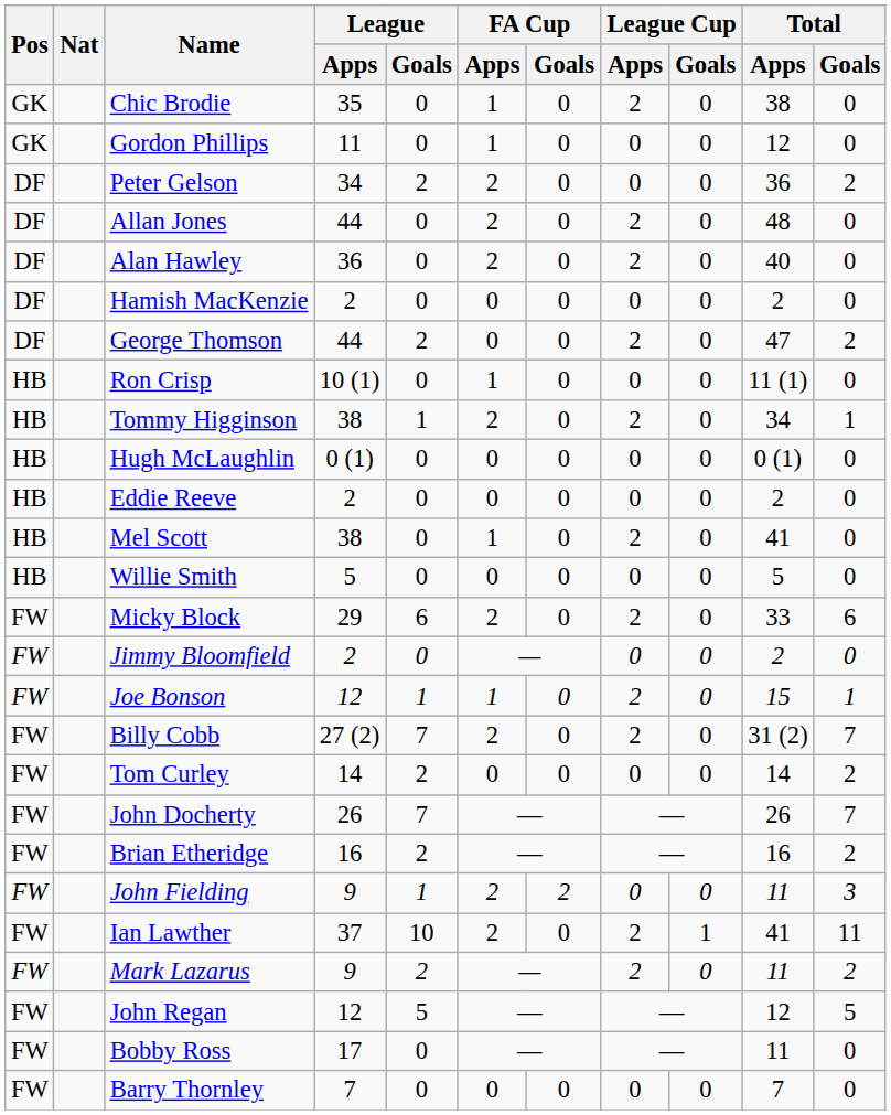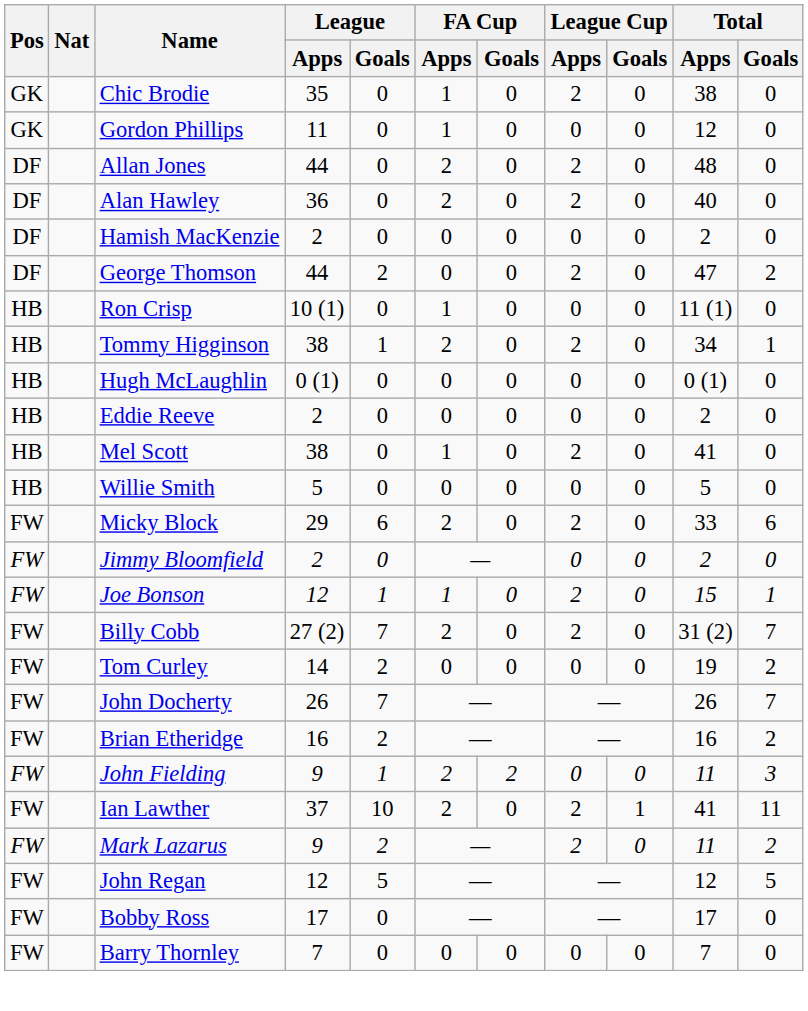 <table class="wikitable" style="text-align:center">
 <tr>
 <th rowspan="2">Pos</th>
 <th rowspan="2">Nat</th>
 <th rowspan="2">Name</th>
 <th colspan="2" style="width:85px;">League</th>
 <th colspan="2" style="width:85px;">FA Cup</th>
 <th colspan="2">League Cup</th>
 <th colspan="2" style="width:85px;">Total</th>
 </tr>
 <tr>
 <th>Apps</th>
 <th>Goals</th>
 <th>Apps</th>
 <th>Goals</th>
 <th>Apps</th>
 <th>Goals</th>
 <th>Apps</th>
 <th>Goals</th>
 </tr>
 <tr>
 <td>GK</td>
 <td></td>
 <td style="text-align:left;"><a href='#'>Chic Brodie</a></td>
 <td>35</td>
 <td>0</td>
 <td>1</td>
 <td>0</td>
 <td>2</td>
 <td>0</td>
 <td>38</td>
 <td>0</td>
 </tr>
 <tr>
 <td>GK</td>
 <td></td>
 <td style="text-align:left;"><a href='#'>Gordon Phillips</a></td>
 <td>11</td>
 <td>0</td>
 <td>1</td>
 <td>0</td>
 <td>0</td>
 <td>0</td>
 <td>12</td>
 <td>0</td>
-</tr>
-<tr>
-<td>DF</td>
-<td></td>
-<td style="text-align:left;"><a href='#'>Peter Gelson</a></td>
-<td>34</td>
-<td>2</td>
-<td>2</td>
-<td>0</td>
-<td>0</td>
-<td>0</td>
-<td>36</td>
-<td>2</td>
 </tr>
 <tr>
 <td>DF</td>
 <td></td>
 <td style="text-align:left;"><a href='#'>Allan Jones</a></td>
 <td>44</td>
 <td>0</td>
 <td>2</td>
 <td>0</td>
 <td>2</td>
 <td>0</td>
 <td>48</td>
 <td>0</td>
 </tr>
 <tr>
 <td>DF</td>
 <td></td>
 <td style="text-align:left;"><a href='#'>Alan Hawley</a></td>
 <td>36</td>
 <td>0</td>
 <td>2</td>
 <td>0</td>
 <td>2</td>
 <td>0</td>
 <td>40</td>
 <td>0</td>
 </tr>
 <tr>
 <td>DF</td>
 <td></td>
 <td style="text-align:left;"><a href='#'>Hamish MacKenzie</a></td>
 <td>2</td>
 <td>0</td>
 <td>0</td>
 <td>0</td>
 <td>0</td>
 <td>0</td>
 <td>2</td>
 <td>0</td>
 </tr>
 <tr>
 <td>DF</td>
 <td></td>
 <td style="text-align:left;"><a href='#'>George Thomson</a></td>
 <td>44</td>
 <td>2</td>
 <td>0</td>
 <td>0</td>
 <td>2</td>
 <td>0</td>
 <td>47</td>
 <td>2</td>
 </tr>
 <tr>
 <td>HB</td>
 <td></td>
 <td style="text-align:left;"><a href='#'>Ron Crisp</a></td>
 <td>10 (1)</td>
 <td>0</td>
 <td>1</td>
 <td>0</td>
 <td>0</td>
 <td>0</td>
 <td>11 (1)</td>
 <td>0</td>
 </tr>
 <tr>
 <td>HB</td>
 <td></td>
 <td style="text-align:left;"><a href='#'>Tommy Higginson</a></td>
 <td>38</td>
 <td>1</td>
 <td>2</td>
 <td>0</td>
 <td>2</td>
 <td>0</td>
 <td>34</td>
 <td>1</td>
 </tr>
 <tr>
 <td>HB</td>
 <td></td>
 <td style="text-align:left;"><a href='#'>Hugh McLaughlin</a></td>
 <td>0 (1)</td>
 <td>0</td>
 <td>0</td>
 <td>0</td>
 <td>0</td>
 <td>0</td>
 <td>0 (1)</td>
 <td>0</td>
 </tr>
 <tr>
 <td>HB</td>
 <td></td>
 <td style="text-align:left;"><a href='#'>Eddie Reeve</a></td>
 <td>2</td>
 <td>0</td>
 <td>0</td>
 <td>0</td>
 <td>0</td>
 <td>0</td>
 <td>2</td>
 <td>0</td>
 </tr>
 <tr>
 <td>HB</td>
 <td></td>
 <td style="text-align:left;"><a href='#'>Mel Scott</a></td>
 <td>38</td>
 <td>0</td>
 <td>1</td>
 <td>0</td>
 <td>2</td>
 <td>0</td>
 <td>41</td>
 <td>0</td>
 </tr>
 <tr>
 <td>HB</td>
 <td></td>
 <td style="text-align:left;"><a href='#'>Willie Smith</a></td>
 <td>5</td>
 <td>0</td>
 <td>0</td>
 <td>0</td>
 <td>0</td>
 <td>0</td>
 <td>5</td>
 <td>0</td>
 </tr>
 <tr>
 <td>FW</td>
 <td></td>
 <td style="text-align:left;"><a href='#'>Micky Block</a></td>
 <td>29</td>
 <td>6</td>
 <td>2</td>
 <td>0</td>
 <td>2</td>
 <td>0</td>
 <td>33</td>
 <td>6</td>
 </tr>
 <tr>
 <td><em>FW</em></td>
 <td><em></em></td>
 <td style="text-align:left;"><em><a href='#'>Jimmy Bloomfield</a></em></td>
 <td><em>2</em></td>
 <td><em>0</em></td>
 <td colspan="2"><em>—</em></td>
 <td><em>0</em></td>
 <td><em>0</em></td>
 <td><em>2</em></td>
 <td><em>0</em></td>
 </tr>
 <tr>
 <td><em>FW</em></td>
 <td><em></em></td>
 <td style="text-align:left;"><em><a href='#'>Joe Bonson</a></em></td>
 <td><em>12</em></td>
 <td><em>1</em></td>
 <td><em>1</em></td>
 <td><em>0</em></td>
 <td><em>2</em></td>
 <td><em>0</em></td>
 <td><em>15</em></td>
 <td><em>1</em></td>
 </tr>
 <tr>
 <td>FW</td>
 <td></td>
 <td style="text-align:left;"><a href='#'>Billy Cobb</a></td>
 <td>27 (2)</td>
 <td>7</td>
 <td>2</td>
 <td>0</td>
 <td>2</td>
 <td>0</td>
 <td>31 (2)</td>
 <td>7</td>
 </tr>
 <tr>
 <td>FW</td>
 <td></td>
 <td style="text-align:left;"><a href='#'>Tom Curley</a></td>
 <td>14</td>
 <td>2</td>
 <td>0</td>
 <td>0</td>
 <td>0</td>
 <td>0</td>
-<td>14</td>
+<td>19</td>
 <td>2</td>
 </tr>
 <tr>
 <td>FW</td>
 <td></td>
 <td style="text-align:left;"><a href='#'>John Docherty</a></td>
 <td>26</td>
 <td>7</td>
 <td colspan="2">—</td>
 <td colspan="2">—</td>
 <td>26</td>
 <td>7</td>
 </tr>
 <tr>
 <td>FW</td>
 <td></td>
 <td style="text-align:left;"><a href='#'>Brian Etheridge</a></td>
 <td>16</td>
 <td>2</td>
 <td colspan="2">—</td>
 <td colspan="2">—</td>
 <td>16</td>
 <td>2</td>
 </tr>
 <tr>
 <td><em>FW</em></td>
 <td><em></em></td>
 <td style="text-align:left;"><a href='#'><em>John Fielding</em></a></td>
 <td><em>9</em></td>
 <td><em>1</em></td>
 <td><em>2</em></td>
 <td><em>2</em></td>
 <td><em>0</em></td>
 <td><em>0</em></td>
 <td><em>11</em></td>
 <td><em>3</em></td>
 </tr>
 <tr>
 <td>FW</td>
 <td></td>
 <td style="text-align:left;"><a href='#'>Ian Lawther</a></td>
 <td>37</td>
 <td>10</td>
 <td>2</td>
 <td>0</td>
 <td>2</td>
 <td>1</td>
 <td>41</td>
 <td>11</td>
 </tr>
 <tr>
 <td><em>FW</em></td>
 <td><em></em></td>
 <td style="text-align:left;"><em><a href='#'>Mark Lazarus</a></em></td>
 <td><em>9</em></td>
 <td><em>2</em></td>
 <td colspan="2"><em>—</em></td>
 <td><em>2</em></td>
 <td><em>0</em></td>
 <td><em>11</em></td>
 <td><em>2</em></td>
 </tr>
 <tr>
 <td>FW</td>
 <td></td>
 <td style="text-align:left;"><a href='#'>John Regan</a></td>
 <td>12</td>
 <td>5</td>
 <td colspan="2">—</td>
 <td colspan="2">—</td>
 <td>12</td>
 <td>5</td>
 </tr>
 <tr>
 <td>FW</td>
 <td></td>
 <td style="text-align:left;"><a href='#'>Bobby Ross</a></td>
 <td>17</td>
 <td>0</td>
 <td colspan="2">—</td>
 <td colspan="2">—</td>
-<td>11</td>
+<td>17</td>
 <td>0</td>
 </tr>
 <tr>
 <td>FW</td>
 <td></td>
 <td style="text-align:left;"><a href='#'>Barry Thornley</a></td>
 <td>7</td>
 <td>0</td>
 <td>0</td>
 <td>0</td>
 <td>0</td>
 <td>0</td>
 <td>7</td>
 <td>0</td>
 </tr>
 </table>
